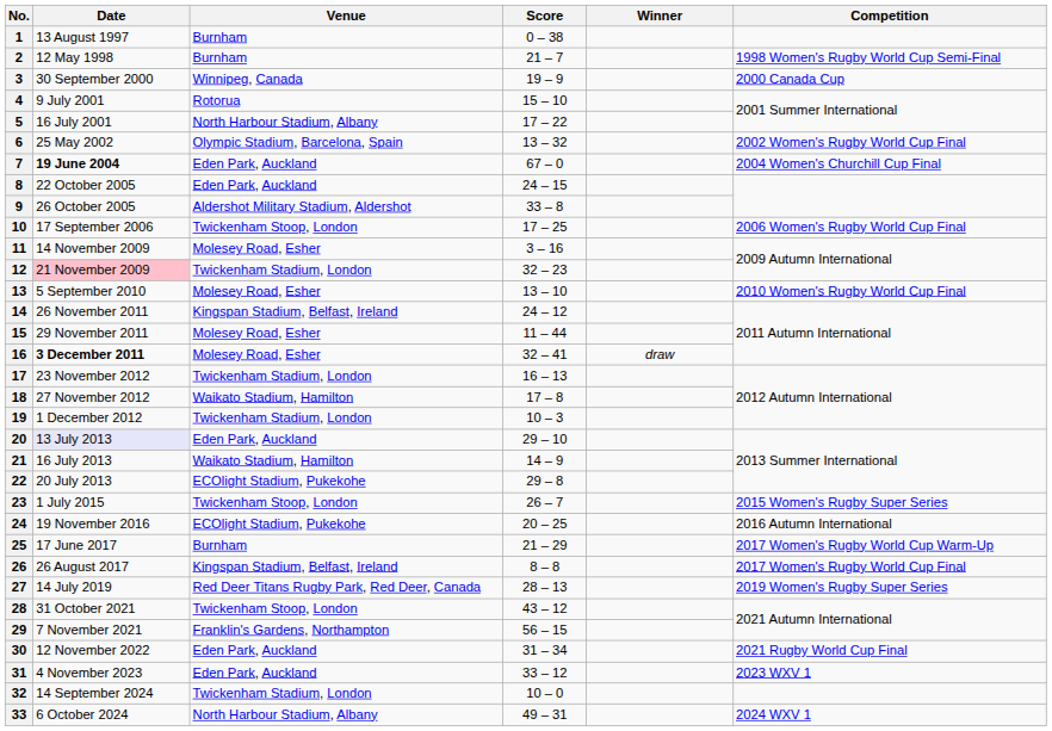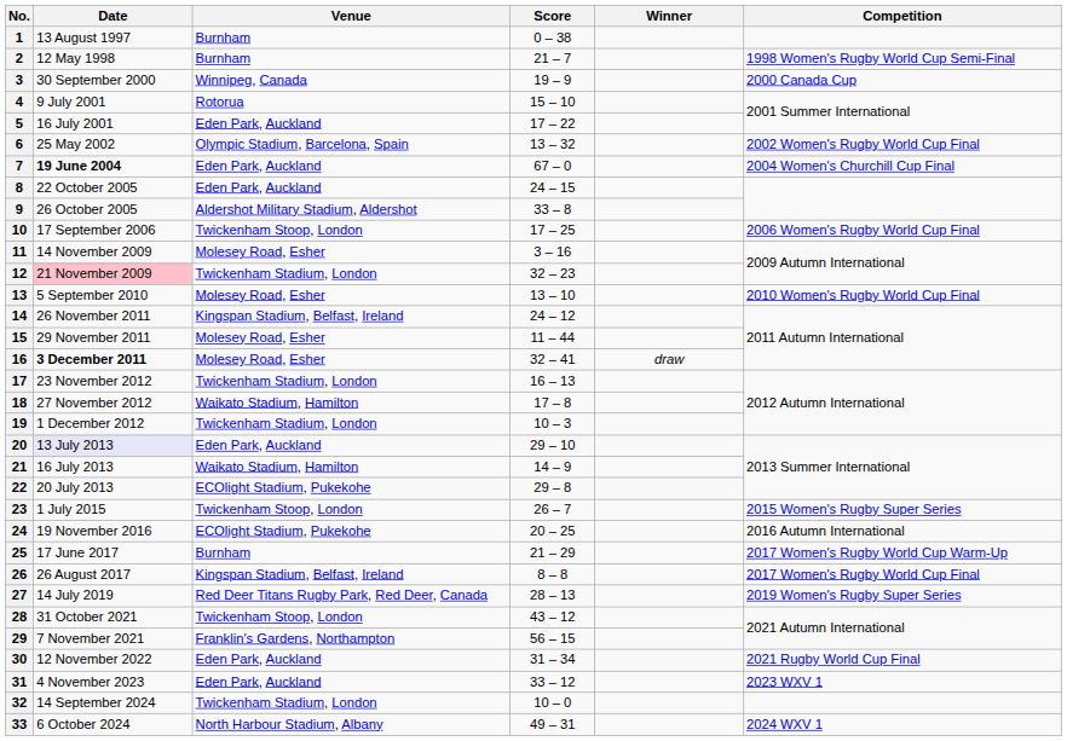 <table class="wikitable">
 <tr>
 <th style="width:1%">No.</th>
 <th style="width:15%">Date</th>
 <th style="width:30%">Venue</th>
 <th style="width:8%">Score</th>
 <th style="width:14%">Winner</th>
 <th style="width:30%">Competition</th>
 </tr>
 <tr>
 <th>1</th>
 <td>13 August 1997</td>
 <td><a href='#'>Burnham</a></td>
 <td align="center">0 – 38</td>
 <td></td>
 <td></td>
 </tr>
 <tr>
 <th>2</th>
 <td>12 May 1998</td>
 <td><a href='#'>Burnham</a></td>
 <td align="center">21 – 7</td>
 <td></td>
 <td><a href='#'>1998 Women's Rugby World Cup Semi-Final</a></td>
 </tr>
 <tr>
 <th>3</th>
 <td>30 September 2000</td>
 <td><a href='#'>Winnipeg</a>, <a href='#'>Canada</a></td>
 <td align="center">19 – 9</td>
 <td></td>
 <td><a href='#'>2000 Canada Cup</a></td>
 </tr>
 <tr>
 <th>4</th>
 <td>9 July 2001</td>
 <td><a href='#'>Rotorua</a></td>
 <td align="center">15 – 10</td>
 <td></td>
 <td rowspan=2>2001 Summer International</td>
 </tr>
 <tr>
 <th>5</th>
 <td>16 July 2001</td>
-<td><a href='#'>North Harbour Stadium</a>, <a href='#'>Albany</a></td>
+<td><a href='#'>Eden Park</a>, <a href='#'>Auckland</a></td>
 <td align="center">17 – 22</td>
 <td></td>
 </tr>
 <tr>
 <th>6</th>
 <td>25 May 2002</td>
 <td><a href='#'>Olympic Stadium</a>, <a href='#'>Barcelona</a>, <a href='#'>Spain</a></td>
 <td align="center">13 – 32</td>
 <td></td>
 <td><a href='#'>2002 Women's Rugby World Cup Final</a></td>
 </tr>
 <tr>
 <th>7</th>
 <td><strong>19 June 2004</strong></td>
 <td><a href='#'>Eden Park</a>, <a href='#'>Auckland</a></td>
 <td align="center">67 – 0</td>
 <td></td>
 <td><a href='#'>2004 Women's Churchill Cup Final</a></td>
 </tr>
 <tr>
 <th>8</th>
 <td>22 October 2005</td>
 <td><a href='#'>Eden Park</a>, <a href='#'>Auckland</a></td>
 <td align="center">24 – 15</td>
 <td></td>
 <td rowspan=2></td>
 </tr>
 <tr>
 <th>9</th>
 <td>26 October 2005</td>
 <td><a href='#'>Aldershot Military Stadium</a>, <a href='#'>Aldershot</a></td>
 <td align="center">33 – 8</td>
 <td></td>
 </tr>
 <tr>
 <th>10</th>
 <td>17 September 2006</td>
 <td><a href='#'>Twickenham Stoop</a>, <a href='#'>London</a></td>
 <td align="center">17 – 25</td>
 <td></td>
 <td><a href='#'>2006 Women's Rugby World Cup Final</a></td>
 </tr>
 <tr>
 <th>11</th>
 <td>14 November 2009</td>
 <td><a href='#'>Molesey Road</a>, <a href='#'>Esher</a></td>
 <td align="center">3 – 16</td>
 <td></td>
 <td rowspan=2>2009 Autumn International</td>
 </tr>
 <tr>
 <th>12</th>
 <td style="background: pink;">21 November 2009</td>
 <td><a href='#'>Twickenham Stadium</a>, <a href='#'>London</a></td>
 <td align="center">32 – 23</td>
 <td></td>
 </tr>
 <tr>
 <th>13</th>
 <td>5 September 2010</td>
 <td><a href='#'>Molesey Road</a>, <a href='#'>Esher</a></td>
 <td align="center">13 – 10</td>
 <td></td>
 <td><a href='#'>2010 Women's Rugby World Cup Final</a></td>
 </tr>
 <tr>
 <th>14</th>
 <td>26 November 2011</td>
 <td><a href='#'>Kingspan Stadium</a>, <a href='#'>Belfast</a>, <a href='#'>Ireland</a></td>
 <td align="center">24 – 12</td>
 <td></td>
 <td rowspan=3>2011 Autumn International</td>
 </tr>
 <tr>
 <th>15</th>
 <td>29 November 2011</td>
 <td><a href='#'>Molesey Road</a>, <a href='#'>Esher</a></td>
 <td align="center">11 – 44</td>
 <td></td>
 </tr>
 <tr>
 <th>16</th>
 <td><strong>3 December 2011</strong></td>
 <td><a href='#'>Molesey Road</a>, <a href='#'>Esher</a></td>
 <td align="center">32 – 41</td>
 <td align="center"><em>draw</em></td>
 </tr>
 <tr>
 <th>17</th>
 <td>23 November 2012</td>
 <td><a href='#'>Twickenham Stadium</a>, <a href='#'>London</a></td>
 <td align="center">16 – 13</td>
 <td></td>
 <td rowspan=3>2012 Autumn International</td>
 </tr>
 <tr>
 <th>18</th>
 <td>27 November 2012</td>
 <td><a href='#'>Waikato Stadium</a>, <a href='#'>Hamilton</a></td>
 <td align="center">17 – 8</td>
 <td></td>
 </tr>
 <tr>
 <th>19</th>
 <td>1 December 2012</td>
 <td><a href='#'>Twickenham Stadium</a>, <a href='#'>London</a></td>
 <td align="center">10 – 3</td>
 <td></td>
 </tr>
 <tr>
 <th>20</th>
 <td style="background: lavender;">13 July 2013</td>
 <td><a href='#'>Eden Park</a>, <a href='#'>Auckland</a></td>
 <td align="center">29 – 10</td>
 <td></td>
 <td rowspan=3>2013 Summer International</td>
 </tr>
 <tr>
 <th>21</th>
 <td>16 July 2013</td>
 <td><a href='#'>Waikato Stadium</a>, <a href='#'>Hamilton</a></td>
 <td align="center">14 – 9</td>
 <td></td>
 </tr>
 <tr>
 <th>22</th>
 <td>20 July 2013</td>
 <td><a href='#'>ECOlight Stadium</a>, <a href='#'>Pukekohe</a></td>
 <td align="center">29 – 8</td>
 <td></td>
 </tr>
 <tr>
 <th>23</th>
 <td>1 July 2015</td>
 <td><a href='#'>Twickenham Stoop</a>, <a href='#'>London</a></td>
 <td align="center">26 – 7</td>
 <td></td>
 <td><a href='#'>2015 Women's Rugby Super Series</a></td>
 </tr>
 <tr>
 <th>24</th>
 <td>19 November 2016</td>
 <td><a href='#'>ECOlight Stadium</a>, <a href='#'>Pukekohe</a></td>
 <td align="center">20 – 25</td>
 <td></td>
 <td>2016 Autumn International</td>
 </tr>
 <tr>
 <th>25</th>
 <td>17 June 2017</td>
 <td><a href='#'>Burnham</a></td>
 <td align="center">21 – 29</td>
 <td></td>
 <td><a href='#'>2017 Women's Rugby World Cup Warm-Up</a></td>
 </tr>
 <tr>
 <th>26</th>
 <td>26 August 2017</td>
 <td><a href='#'>Kingspan Stadium</a>, <a href='#'>Belfast</a>, <a href='#'>Ireland</a></td>
 <td align="center">8 – 8</td>
 <td></td>
 <td><a href='#'>2017 Women's Rugby World Cup Final</a></td>
 </tr>
 <tr>
 <th>27</th>
 <td>14 July 2019</td>
 <td><a href='#'>Red Deer Titans Rugby Park</a>, <a href='#'>Red Deer</a>, <a href='#'>Canada</a></td>
 <td align="center">28 – 13</td>
 <td></td>
 <td><a href='#'>2019 Women's Rugby Super Series</a></td>
 </tr>
 <tr>
 <th>28</th>
 <td>31 October 2021</td>
 <td><a href='#'>Twickenham Stoop</a>, <a href='#'>London</a></td>
 <td align="center">43 – 12</td>
 <td></td>
 <td rowspan=2>2021 Autumn International</td>
 </tr>
 <tr>
 <th>29</th>
 <td>7 November 2021</td>
 <td><a href='#'>Franklin's Gardens</a>, <a href='#'>Northampton</a></td>
 <td align="center">56 – 15</td>
 <td></td>
 </tr>
 <tr>
 <th>30</th>
 <td>12 November 2022</td>
 <td><a href='#'>Eden Park</a>, <a href='#'>Auckland</a></td>
 <td align="center">31 – 34</td>
 <td></td>
 <td><a href='#'>2021 Rugby World Cup Final</a></td>
 </tr>
 <tr>
 <th>31</th>
 <td>4 November 2023</td>
 <td><a href='#'>Eden Park</a>, <a href='#'>Auckland</a></td>
 <td align="center">33 – 12</td>
 <td></td>
 <td><a href='#'>2023 WXV 1</a></td>
 </tr>
 <tr>
 <th>32</th>
 <td>14 September 2024</td>
 <td><a href='#'>Twickenham Stadium</a>, <a href='#'>London</a></td>
 <td align="center">10 – 0</td>
 <td></td>
 <td></td>
 </tr>
 <tr>
 <th>33</th>
 <td>6 October 2024</td>
 <td><a href='#'>North Harbour Stadium</a>, <a href='#'>Albany</a></td>
 <td align="center">49 – 31</td>
 <td></td>
 <td><a href='#'>2024 WXV 1</a></td>
 </tr>
 </table>
